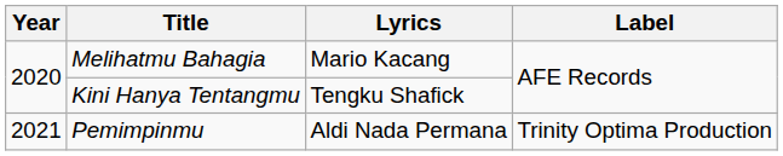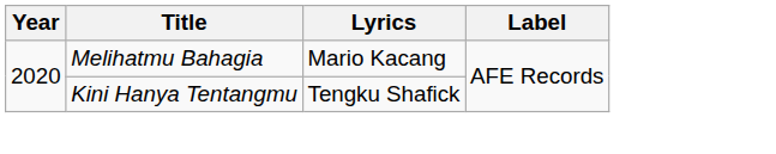 <table class="wikitable">
 <tr>
 <th>Year</th>
 <th>Title</th>
 <th>Lyrics</th>
 <th>Label</th>
 </tr>
 <tr>
 <td rowspan="2">2020</td>
 <td><em>Melihatmu Bahagia</em></td>
 <td>Mario Kacang</td>
 <td rowspan="2">AFE Records</td>
 </tr>
 <tr>
 <td><em>Kini Hanya Tentangmu</em></td>
 <td>Tengku Shafick</td>
 </tr>
-<tr>
-<td>2021</td>
-<td><em>Pemimpinmu</em></td>
-<td>Aldi Nada Permana</td>
-<td>Trinity Optima Production</td>
-</tr>
 </table>
